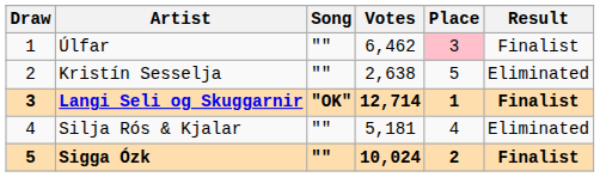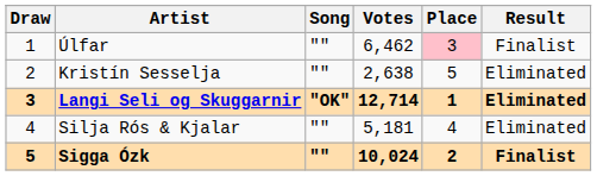 <table class="sortable wikitable plainrowheaders" style="margin: 1em auto 1em auto; text-align:center">
 <tr>
 </tr>
 <tr>
 <th scope="col">Draw</th>
 <th scope="col">Artist</th>
 <th scope="col">Song</th>
 <th>Votes</th>
 <th>Place</th>
 <th scope="col">Result</th>
 </tr>
 <tr>
 <td>1</td>
 <td align="left">Úlfar</td>
 <td align="left">""</td>
 <td>6,462</td>
 <td style="background: pink;">3</td>
 <td>Finalist</td>
 </tr>
 <tr>
 <td>2</td>
 <td align="left">Kristín Sesselja</td>
 <td align="left">""</td>
 <td>2,638</td>
 <td>5</td>
 <td>Eliminated</td>
 </tr>
 <tr style="font-weight:bold; background:navajowhite;">
 <td>3</td>
 <td align="left"><a href='#'>Langi Seli og Skuggarnir</a></td>
 <td align="left">"OK"</td>
 <td>12,714</td>
 <td>1</td>
-<td>Finalist</td>
+<td>Eliminated</td>
 </tr>
 <tr>
 <td>4</td>
 <td align="left">Silja Rós & Kjalar</td>
 <td align="left">""</td>
 <td>5,181</td>
 <td>4</td>
 <td>Eliminated</td>
 </tr>
 <tr style="font-weight:bold; background:navajowhite;">
 <td>5</td>
 <td align="left">Sigga Ózk</td>
 <td align="left">""</td>
 <td>10,024</td>
 <td>2</td>
 <td>Finalist</td>
 </tr>
 </table>
